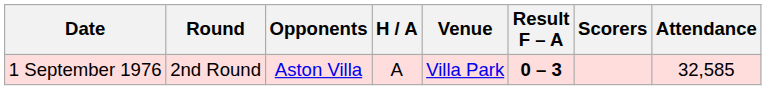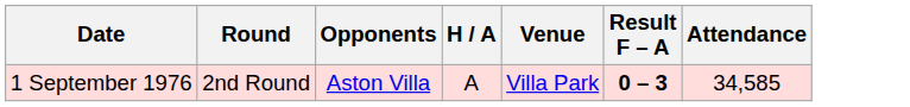 <table class="wikitable" style="text-align:center">
 <tr>
 <th>Date</th>
 <th>Round</th>
 <th>Opponents</th>
 <th>H / A</th>
 <th>Venue</th>
 <th>Result<br>F – A</th>
-<th>Scorers</th>
 <th>Attendance</th>
 </tr>
 <tr bgcolor="#ffdddd">
 <td>1 September 1976</td>
 <td>2nd Round</td>
 <td><a href='#'>Aston Villa</a></td>
 <td>A</td>
 <td><a href='#'>Villa Park</a></td>
 <td><strong>0 – 3</strong></td>
-<td></td>
-<td>32,585</td>
+<td>34,585</td>
 </tr>
 </table>
